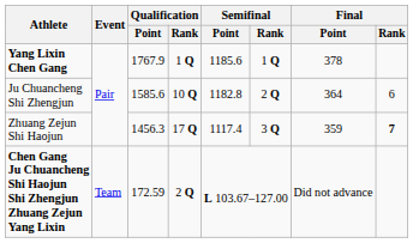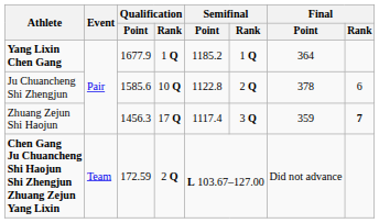 <table class=wikitable style=font-size:90%;text-align:center>
 <tr>
 <th rowspan="2">Athlete</th>
 <th rowspan="2">Event</th>
 <th colspan=2>Qualification</th>
 <th colspan=2>Semifinal</th>
 <th colspan=2>Final</th>
 </tr>
 <tr style="font-size:95%">
 <th>Point</th>
 <th>Rank</th>
 <th>Point</th>
 <th>Rank</th>
 <th>Point</th>
 <th>Rank</th>
 </tr>
 <tr>
 <td align=left><strong>Yang Lixin<br>Chen Gang</strong></td>
 <td align=left rowspan=3><a href='#'>Pair</a></td>
-<td>1767.9</td>
+<td>1677.9</td>
 <td>1 <strong>Q</strong></td>
-<td>1185.6</td>
+<td>1185.2</td>
 <td>1 <strong>Q</strong></td>
-<td>378</td>
+<td>364</td>
 <td></td>
 </tr>
 <tr>
 <td align=left>Ju Chuancheng<br>Shi Zhengjun</td>
 <td>1585.6</td>
 <td>10 <strong>Q</strong></td>
-<td>1182.8</td>
+<td>1122.8</td>
 <td>2 <strong>Q</strong></td>
-<td>364</td>
+<td>378</td>
 <td>6</td>
 </tr>
 <tr>
 <td align=left>Zhuang Zejun<br>Shi Haojun</td>
 <td>1456.3</td>
 <td>17 <strong>Q</strong></td>
 <td>1117.4</td>
 <td>3 <strong>Q</strong></td>
 <td>359</td>
 <td><strong>7</strong></td>
 </tr>
 <tr>
 <td align=left><strong>Chen Gang<br>Ju Chuancheng<br>Shi Haojun<br>Shi Zhengjun<br>Zhuang Zejun<br>Yang Lixin</strong></td>
 <td align=left rowspan=3><a href='#'>Team</a></td>
 <td>172.59</td>
 <td>2 <strong>Q</strong></td>
 <td colspan=2><br><strong>L</strong> 103.67–127.00</td>
 <td>Did not advance</td>
 <td></td>
 </tr>
 </table>
